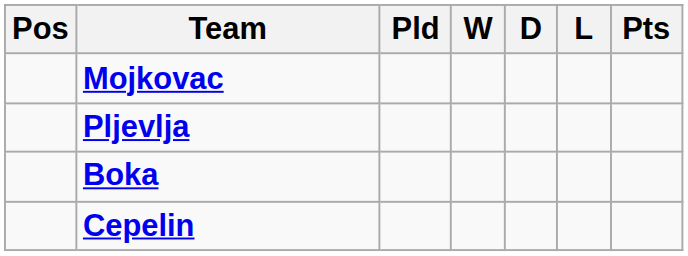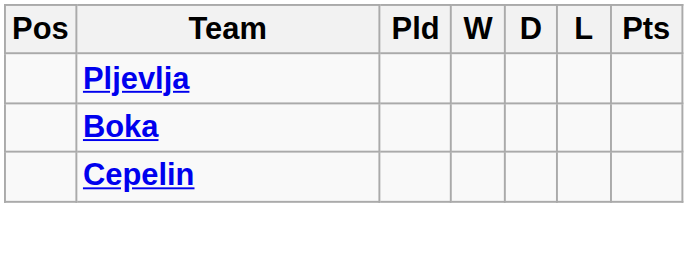 <table class="wikitable">
 <tr>
 <th>Pos</th>
 <th width="150">Team</th>
 <th width="30">Pld</th>
 <th width="20">W</th>
 <th width="20">D</th>
 <th width="20">L</th>
 <th width="30">Pts</th>
-</tr>
-<tr>
-<td></td>
-<td><strong><a href='#'>Mojkovac</a></strong></td>
-<td></td>
-<td></td>
-<td></td>
-<td></td>
-<td></td>
 </tr>
 <tr>
 <td></td>
 <td><strong><a href='#'>Pljevlja</a></strong></td>
 <td></td>
 <td></td>
 <td></td>
 <td></td>
 <td></td>
 </tr>
 <tr>
 <td></td>
 <td><strong><a href='#'>Boka</a></strong></td>
 <td></td>
 <td></td>
 <td></td>
 <td></td>
 <td></td>
 </tr>
 <tr>
 <td></td>
 <td><strong><a href='#'>Cepelin</a></strong></td>
 <td></td>
 <td></td>
 <td></td>
 <td></td>
 <td></td>
 </tr>
 </table>
